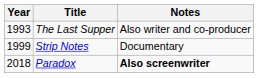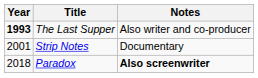 <table class="wikitable sortable">
 <tr>
 <th>Year</th>
 <th>Title</th>
 <th>Notes</th>
 </tr>
 <tr>
-<td>1993</td>
+<td><strong>1993</strong></td>
 <td><em>The Last Supper</em></td>
 <td>Also writer and co-producer</td>
 </tr>
 <tr>
-<td>1999</td>
+<td>2001</td>
 <td><em><a href='#'>Strip Notes</a></em></td>
 <td>Documentary</td>
 </tr>
 <tr>
 <td id=Paradox>2018</td>
 <td><em><a href='#'>Paradox</a></em></td>
 <td><strong>Also screenwriter</strong></td>
 </tr>
 </table>
